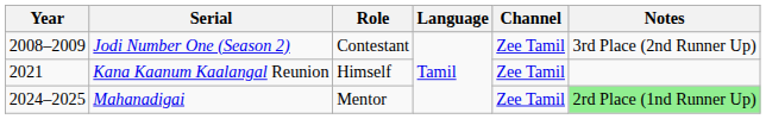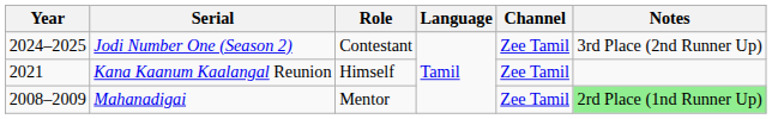 <table class="wikitable">
 <tr style="background:#cccccf;">
 <th>Year</th>
 <th>Serial</th>
 <th>Role</th>
 <th>Language</th>
 <th>Channel</th>
 <th>Notes</th>
 </tr>
 <tr>
-<td>2008–2009</td>
+<td>2024–2025</td>
 <td><em><a href='#'>Jodi Number One (Season 2)</a></em></td>
 <td>Contestant</td>
 <td rowspan=5><a href='#'>Tamil</a></td>
 <td><a href='#'>Zee Tamil</a></td>
 <td>3rd Place (2nd Runner Up)</td>
 </tr>
 <tr>
 <td>2021</td>
 <td><em><a href='#'>Kana Kaanum Kaalangal</a></em> Reunion</td>
 <td>Himself</td>
 <td><a href='#'>Zee Tamil</a></td>
 <td></td>
 </tr>
 <tr>
-<td>2024–2025</td>
+<td>2008–2009</td>
 <td><em><a href='#'>Mahanadigai</a></em></td>
 <td>Mentor</td>
 <td><a href='#'>Zee Tamil</a></td>
 <td style="background: lightgreen;">2rd Place (1nd Runner Up)</td>
 </tr>
 </table>
